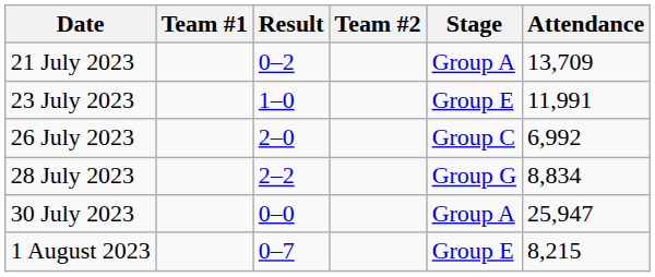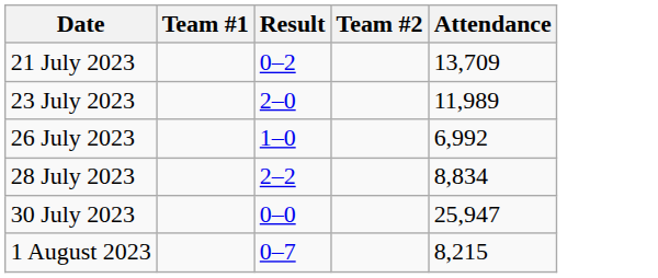 <table class="wikitable">
 <tr>
 <th>Date</th>
 <th>Team #1</th>
 <th>Result</th>
 <th>Team #2</th>
-<th>Stage</th>
 <th>Attendance</th>
 </tr>
 <tr>
 <td>21 July 2023</td>
 <td></td>
 <td><a href='#'>0–2</a></td>
 <td></td>
-<td><a href='#'>Group A</a></td>
 <td>13,709</td>
 </tr>
 <tr>
 <td>23 July 2023</td>
 <td></td>
-<td><a href='#'>1–0</a></td>
+<td><a href='#'>2–0</a></td>
 <td></td>
-<td><a href='#'>Group E</a></td>
-<td>11,991</td>
+<td>11,989</td>
 </tr>
 <tr>
 <td>26 July 2023</td>
 <td></td>
-<td><a href='#'>2–0</a></td>
+<td><a href='#'>1–0</a></td>
 <td></td>
-<td><a href='#'>Group C</a></td>
 <td>6,992</td>
 </tr>
 <tr>
 <td>28 July 2023</td>
 <td></td>
 <td><a href='#'>2–2</a></td>
 <td></td>
-<td><a href='#'>Group G</a></td>
 <td>8,834</td>
 </tr>
 <tr>
 <td>30 July 2023</td>
 <td></td>
 <td><a href='#'>0–0</a></td>
 <td></td>
-<td><a href='#'>Group A</a></td>
 <td>25,947</td>
 </tr>
 <tr>
 <td>1 August 2023</td>
 <td></td>
 <td><a href='#'>0–7</a></td>
 <td></td>
-<td><a href='#'>Group E</a></td>
 <td>8,215</td>
 </tr>
 </table>
